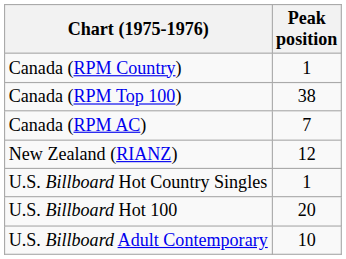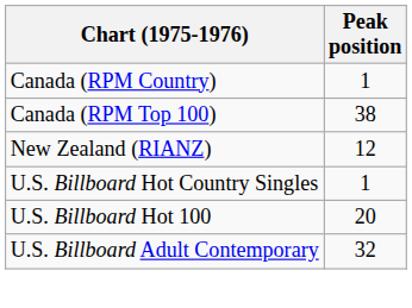 <table class="wikitable sortable">
 <tr>
 <th align="left">Chart (1975-1976)</th>
 <th style="text-align:center;">Peak<br>position</th>
 </tr>
 <tr>
 <td>Canada (<a href='#'>RPM Country</a>)</td>
 <td style="text-align:center;">1</td>
 </tr>
 <tr>
 <td>Canada (<a href='#'>RPM Top 100</a>)</td>
 <td style="text-align:center;">38</td>
-</tr>
-<tr>
-<td>Canada (<a href='#'>RPM AC</a>)</td>
-<td style="text-align:center;">7</td>
 </tr>
 <tr>
 <td>New Zealand (<a href='#'>RIANZ</a>)</td>
 <td style="text-align:center;">12</td>
 </tr>
 <tr>
 <td align="left">U.S. <em>Billboard</em> Hot Country Singles</td>
 <td style="text-align:center;">1</td>
 </tr>
 <tr>
 <td align="left">U.S. <em>Billboard</em> Hot 100</td>
 <td style="text-align:center;">20</td>
 </tr>
 <tr>
 <td>U.S. <em>Billboard</em> <a href='#'>Adult Contemporary</a></td>
-<td align="center">10</td>
+<td align="center">32</td>
 </tr>
 </table>
